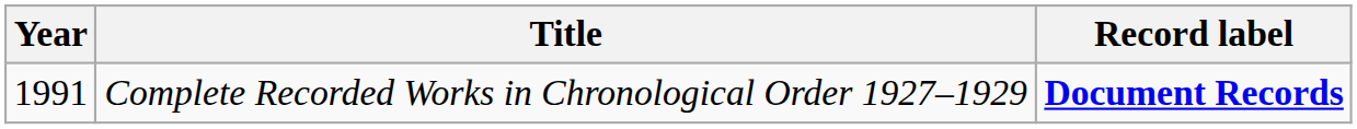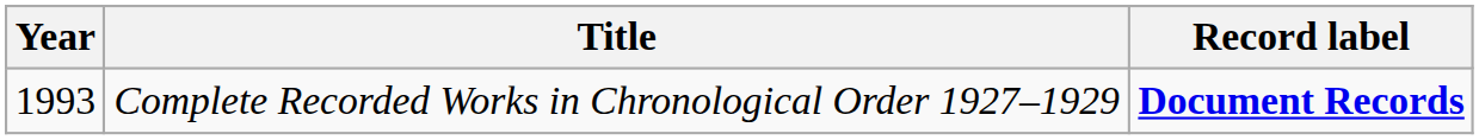 <table class="wikitable sortable">
 <tr>
 <th>Year</th>
 <th>Title</th>
 <th>Record label</th>
 </tr>
 <tr>
-<td>1991</td>
+<td>1993</td>
 <td><em>Complete Recorded Works in Chronological Order 1927–1929</em></td>
 <td style="text-align:center;"><strong><a href='#'>Document Records</a></strong></td>
 </tr>
 </table>
